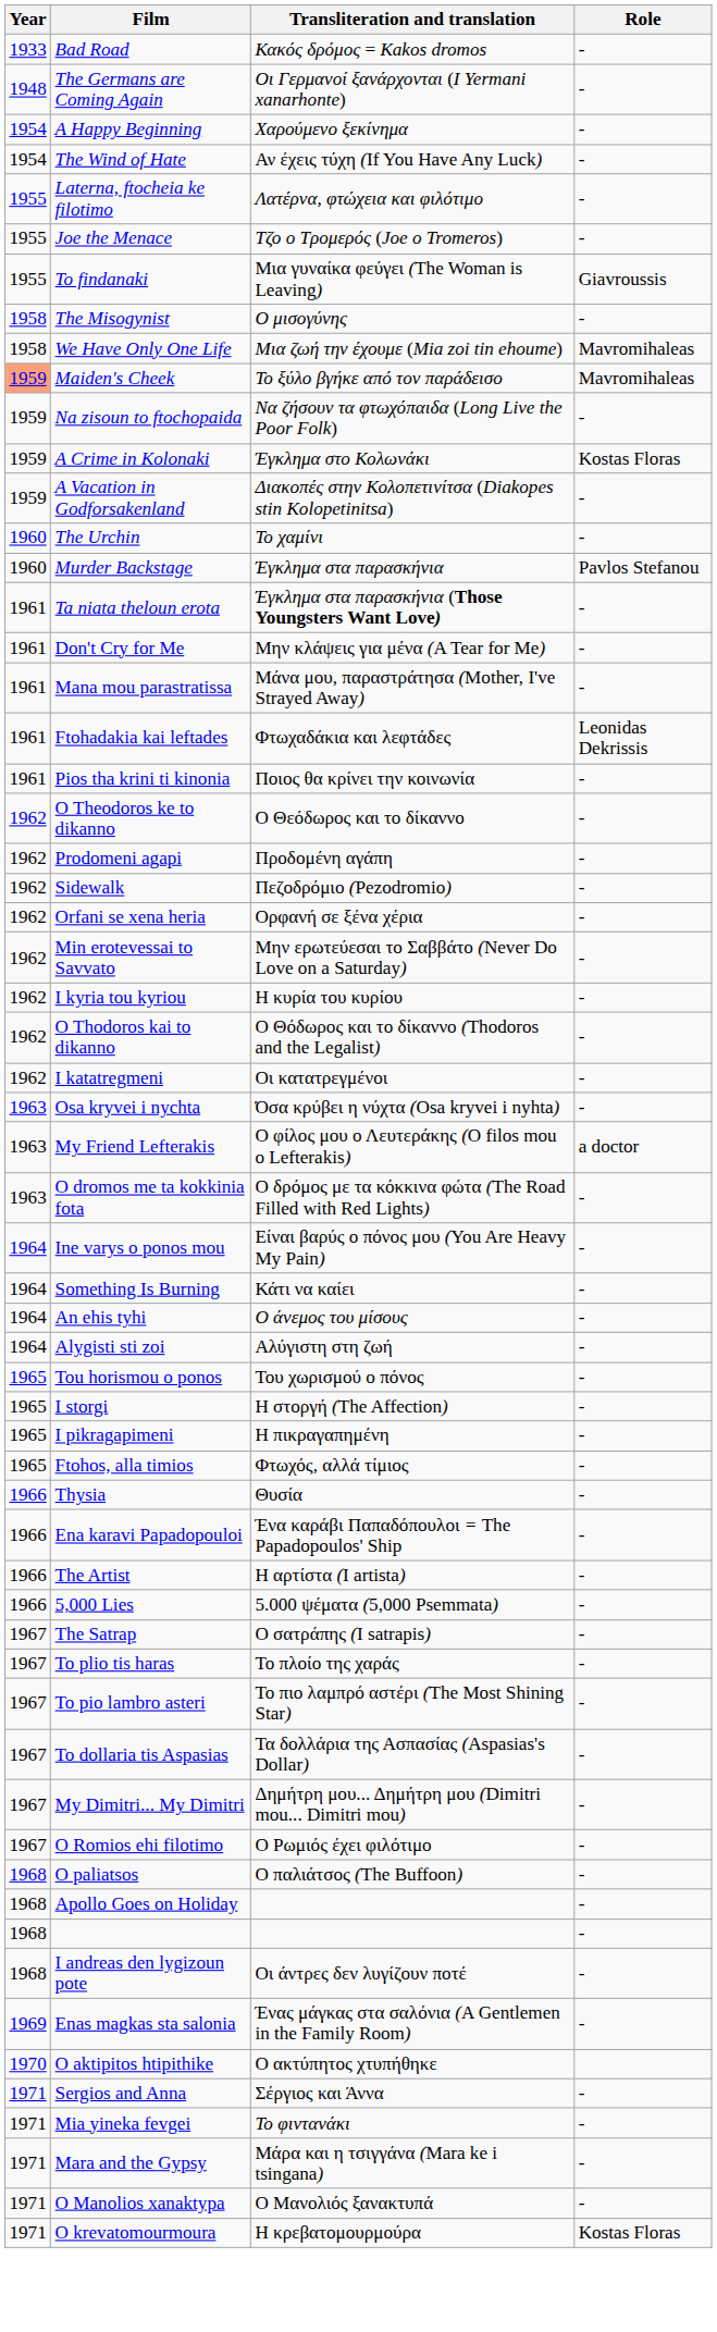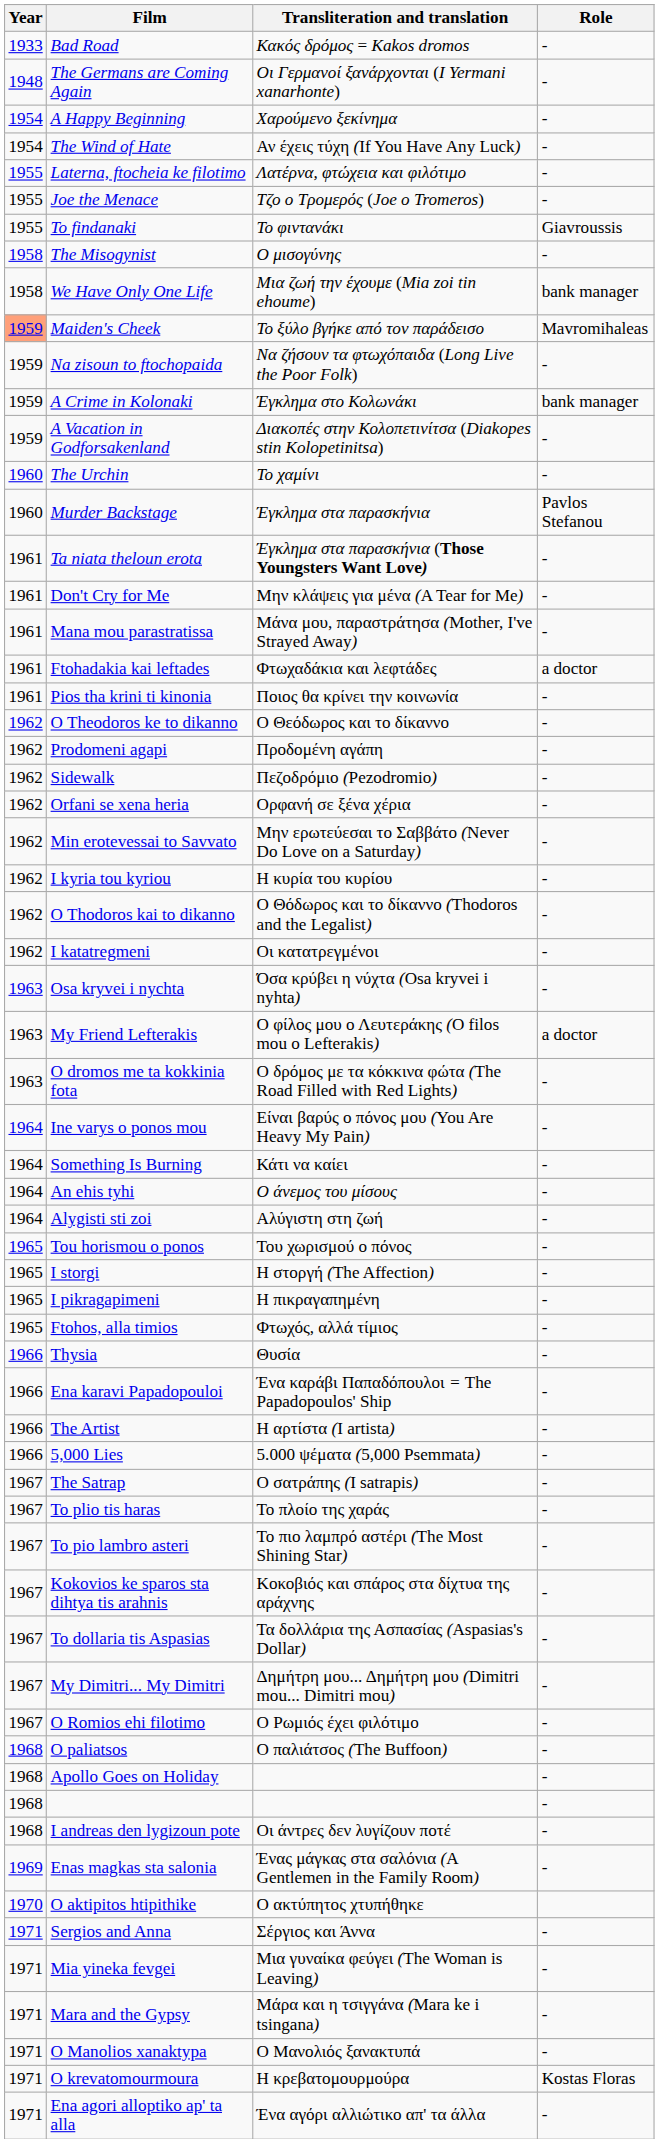 <table class="wikitable">
 <tr>
 <th>Year</th>
 <th>Film</th>
 <th>Transliteration and translation</th>
 <th>Role</th>
 </tr>
 <tr>
 <td><a href='#'>1933</a></td>
 <td><em><a href='#'>Bad Road</a></em></td>
 <td><em>Κακός δρόμος</em> = <em>Kakos dromos</em></td>
 <td>-</td>
 </tr>
 <tr>
 <td><a href='#'>1948</a></td>
 <td><em><a href='#'>The Germans are Coming Again</a></em></td>
 <td><em>Oι Γερμανοί ξανάρχονται</em> (<em>I Yermani xanarhonte</em>)</td>
 <td>-</td>
 </tr>
 <tr>
 <td><a href='#'>1954</a></td>
 <td><em><a href='#'>A Happy Beginning</a></em></td>
 <td><em>Χαρούμενο ξεκίνημα</em></td>
 <td>-</td>
 </tr>
 <tr>
 <td>1954</td>
 <td><em><a href='#'>The Wind of Hate</a></em></td>
 <td></em>Αν έχεις τύχη<em> (</em>If You Have Any Luck<em>)</td>
 <td>-</td>
 </tr>
 <tr>
 <td><a href='#'>1955</a></td>
 <td><em><a href='#'>Laterna, ftocheia ke filotimo</a></em></td>
 <td><em>Λατέρνα, φτώχεια και φιλότιμο</em></td>
 <td>-</td>
 </tr>
 <tr>
 <td>1955</td>
 <td><em><a href='#'>Joe the Menace</a></em></td>
 <td><em>Τζο ο Τρομερός</em> (<em>Joe o Tromeros</em>)</td>
 <td>-</td>
 </tr>
 <tr>
 <td>1955</td>
 <td><em><a href='#'>To findanaki</a></em></td>
-<td></em>Μια γυναίκα φεύγει<em> (</em>The Woman is Leaving<em>)</td>
+<td><em>Το φιντανάκι</em></td>
 <td>Giavroussis</td>
 </tr>
 <tr>
 <td><a href='#'>1958</a></td>
 <td><em><a href='#'>The Misogynist</a></em></td>
 <td><em>Ο μισογύνης</em></td>
 <td>-</td>
 </tr>
 <tr>
 <td>1958</td>
 <td><em><a href='#'>We Have Only One Life</a></em></td>
 <td><em>Μια ζωή την έχουμε</em> (<em>Mia zoi tin ehoume</em>)</td>
-<td>Mavromihaleas</td>
+<td>bank manager</td>
 </tr>
 <tr>
 <td style="background: lightsalmon;"><a href='#'>1959</a></td>
 <td><em><a href='#'>Maiden's Cheek</a></em></td>
 <td><em>Το ξύλο βγήκε από τον παράδεισο</em></td>
 <td>Mavromihaleas</td>
 </tr>
 <tr>
 <td>1959</td>
 <td><em><a href='#'>Na zisoun to ftochopaida</a></em></td>
 <td><em>Να ζήσουν τα φτωχόπαιδα</em> (<em>Long Live the Poor Folk</em>)</td>
 <td>-</td>
 </tr>
 <tr>
 <td>1959</td>
 <td><em><a href='#'>A Crime in Kolonaki</a></em></td>
 <td><em>Έγκλημα στο Κολωνάκι</em></td>
-<td>Kostas Floras</td>
+<td>bank manager</td>
 </tr>
 <tr>
 <td>1959</td>
 <td><em><a href='#'>A Vacation in Godforsakenland</a></em></td>
 <td><em>Διακοπές στην Κολοπετινίτσα</em> (<em>Diakopes stin Kolopetinitsa</em>)</td>
 <td>-</td>
 </tr>
 <tr>
 <td><a href='#'>1960</a></td>
 <td><em><a href='#'>The Urchin</a></em></td>
 <td><em>Το χαμίνι</em></td>
 <td>-</td>
 </tr>
 <tr>
 <td>1960</td>
 <td><em><a href='#'>Murder Backstage</a></em></td>
 <td><em>Έγκλημα στα παρασκήνια</em></td>
 <td>Pavlos Stefanou</td>
 </tr>
 <tr>
 <td>1961</td>
 <td><em><a href='#'>Ta niata theloun erota</a></em></td>
 <td><em>Έγκλημα στα παρασκήνια</em> (<strong>Those Youngsters Want Love<em>)</td>
 <td>-</td>
 </tr>
 <tr>
 <td>1961</td>
 <td></em><a href='#'>Don't Cry for Me</a><em></td>
 <td></em>Μην κλάψεις για μένα<em> (</em>A Tear for Me<em>)</td>
 <td>-</td>
 </tr>
 <tr>
 <td>1961</td>
 <td></em><a href='#'>Mana mou parastratissa</a><em></td>
 <td></em>Μάνα μου, παραστράτησα<em> (</em>Mother, I've Strayed Away<em>)</td>
 <td>-</td>
 </tr>
 <tr>
 <td>1961</td>
 <td></em><a href='#'>Ftohadakia kai leftades</a><em></td>
 <td></em>Φτωχαδάκια και λεφτάδες<em></td>
-<td>Leonidas Dekrissis</td>
+<td>a doctor</td>
 </tr>
 <tr>
 <td>1961</td>
 <td></em><a href='#'>Pios tha krini ti kinonia</a><em></td>
 <td></em>Ποιος θα κρίνει την κοινωνία<em></td>
 <td>-</td>
 </tr>
 <tr>
 <td><a href='#'>1962</a></td>
 <td></em><a href='#'>O Theodoros ke to dikanno</a><em></td>
 <td></em>Ο Θεόδωρος και το δίκαννο<em></td>
 <td>-</td>
 </tr>
 <tr>
 <td>1962</td>
 <td></em><a href='#'>Prodomeni agapi</a><em></td>
 <td></em>Προδομένη αγάπη<em></td>
 <td>-</td>
 </tr>
 <tr>
 <td>1962</td>
 <td></em><a href='#'>Sidewalk</a><em></td>
 <td></em>Πεζοδρόμιο<em> (</em>Pezodromio<em>)</td>
 <td>-</td>
 </tr>
 <tr>
 <td>1962</td>
 <td></em><a href='#'>Orfani se xena heria</a><em></td>
 <td></em>Ορφανή σε ξένα χέρια<em></td>
 <td>-</td>
 </tr>
 <tr>
 <td>1962</td>
 <td></em><a href='#'>Min erotevessai to Savvato</a><em></td>
 <td></em>Μην ερωτεύεσαι το Σαββάτο<em> (</em>Never Do Love on a Saturday<em>)</td>
 <td>-</td>
 </tr>
 <tr>
 <td>1962</td>
 <td></em><a href='#'>I kyria tou kyriou</a><em></td>
 <td></em>Η κυρία του κυρίου<em></td>
 <td>-</td>
 </tr>
 <tr>
 <td>1962</td>
 <td></em><a href='#'>O Thodoros kai to dikanno</a><em></td>
 <td></em>Ο Θόδωρος και το δίκαννο<em> (</em>Thodoros and the Legalist<em>)</td>
 <td>-</td>
 </tr>
 <tr>
 <td>1962</td>
 <td></em><a href='#'>I katatregmeni</a><em></td>
 <td></em>Οι κατατρεγμένοι<em></td>
 <td>-</td>
 </tr>
 <tr>
 <td><a href='#'>1963</a></td>
 <td></em><a href='#'>Osa kryvei i nychta</a><em></td>
 <td></em>Όσα κρύβει η νύχτα<em> (</em>Osa kryvei i nyhta<em>)</td>
 <td>-</td>
 </tr>
 <tr>
 <td>1963</td>
 <td></em><a href='#'>My Friend Lefterakis</a><em></td>
 <td></em>Ο φίλος μου ο Λευτεράκης<em> (</em>O filos mou o Lefterakis<em>)</td>
 <td>a doctor</td>
 </tr>
 <tr>
 <td>1963</td>
 <td></em><a href='#'>O dromos me ta kokkinia fota</a><em></td>
 <td></em>Ο δρόμος με τα κόκκινα φώτα<em> (</em>The Road Filled with Red Lights<em>)</td>
 <td>-</td>
 </tr>
 <tr>
 <td><a href='#'>1964</a></td>
 <td></em><a href='#'>Ine varys o ponos mou</a><em></td>
 <td></em>Είναι βαρύς ο πόνος μου<em> (</em>You Are Heavy My Pain<em>)</td>
 <td>-</td>
 </tr>
 <tr>
 <td>1964</td>
 <td></em><a href='#'>Something Is Burning</a><em></td>
 <td></em>Κάτι να καίει<em></td>
 <td>-</td>
 </tr>
 <tr>
 <td>1964</td>
 <td></em><a href='#'>An ehis tyhi</a><em></td>
 <td><em>Ο άνεμος του μίσους</em></td>
 <td>-</td>
 </tr>
 <tr>
 <td>1964</td>
 <td></em><a href='#'>Alygisti sti zoi</a><em></td>
 <td></em>Αλύγιστη στη ζωή<em></td>
 <td>-</td>
 </tr>
 <tr>
 <td><a href='#'>1965</a></td>
 <td></em><a href='#'>Tou horismou o ponos</a><em></td>
 <td></em>Του χωρισμού ο πόνος<em></td>
 <td>-</td>
 </tr>
 <tr>
 <td>1965</td>
 <td></em><a href='#'>I storgi</a><em></td>
 <td></em>Η στοργή<em> (</em>The Affection<em>)</td>
 <td>-</td>
 </tr>
 <tr>
 <td>1965</td>
 <td></em><a href='#'>I pikragapimeni</a><em></td>
 <td></em>Η πικραγαπημένη<em></td>
 <td>-</td>
 </tr>
 <tr>
 <td>1965</td>
 <td></em><a href='#'>Ftohos, alla timios</a><em></td>
 <td></em>Φτωχός, αλλά τίμιος<em></td>
 <td>-</td>
 </tr>
 <tr>
 <td><a href='#'>1966</a></td>
 <td></em><a href='#'>Thysia</a><em></td>
 <td></em>Θυσία<em></td>
 <td>-</td>
 </tr>
 <tr>
 <td>1966</td>
 <td></em><a href='#'>Ena karavi Papadopouloi</a><em></td>
 <td></em>Ένα καράβι Παπαδόπουλοι<em> = </em>The Papadopoulos' Ship<em></td>
 <td>-</td>
 </tr>
 <tr>
 <td>1966</td>
 <td></em><a href='#'>The Artist</a><em></td>
 <td></em>Η αρτίστα<em> (</em>I artista<em>)</td>
 <td>-</td>
 </tr>
 <tr>
 <td>1966</td>
 <td></em><a href='#'>5,000 Lies</a><em></td>
 <td></em>5.000 ψέματα<em> (</em>5,000 Psemmata<em>)</td>
 <td>-</td>
 </tr>
 <tr>
 <td>1967</td>
 <td></em><a href='#'>The Satrap</a><em></td>
 <td></em>Ο σατράπης<em> (</em>I satrapis<em>)</td>
 <td>-</td>
 </tr>
 <tr>
 <td>1967</td>
 <td></em><a href='#'>To plio tis haras</a><em></td>
 <td></em>Το πλοίο της χαράς<em></td>
 <td>-</td>
 </tr>
 <tr>
 <td>1967</td>
 <td></em><a href='#'>To pio lambro asteri</a><em></td>
 <td></em>Το πιο λαμπρό αστέρι<em> (</em>The Most Shining Star<em>)</td>
 <td>-</td>
 </tr>
 <tr>
 <td>1967</td>
+<td></em><a href='#'>Kokovios ke sparos sta dihtya tis arahnis</a><em></td>
+<td></em>Κοκοβιός και σπάρος στα δίχτυα της αράχνης<em></td>
+<td>-</td>
+</tr>
+<tr>
+<td>1967</td>
 <td></em><a href='#'>To dollaria tis Aspasias</a><em></td>
 <td></em>Τα δολλάρια της Ασπασίας<em> (</em>Aspasias's Dollar<em>)</td>
 <td>-</td>
 </tr>
 <tr>
 <td>1967</td>
 <td></em><a href='#'>My Dimitri... My Dimitri</a><em></td>
 <td></em>Δημήτρη μου... Δημήτρη μου<em> (</em>Dimitri mou... Dimitri mou<em>)</td>
 <td>-</td>
 </tr>
 <tr>
 <td>1967</td>
 <td></em><a href='#'>O Romios ehi filotimo</a><em></td>
 <td></em>Ο Ρωμιός έχει φιλότιμο<em></td>
 <td>-</td>
 </tr>
 <tr>
 <td><a href='#'>1968</a></td>
 <td></em><a href='#'>O paliatsos</a><em></td>
 <td></em>Ο παλιάτσος<em> (</em>The Buffoon<em>)</td>
 <td>-</td>
 </tr>
 <tr>
 <td>1968</td>
 <td></em><a href='#'>Apollo Goes on Holiday</a><em></td>
 <td></td>
 <td>-</td>
 </tr>
 <tr>
 <td>1968</td>
 <td></em><em></td>
 <td></td>
 <td>-</td>
 </tr>
 <tr>
 <td>1968</td>
 <td></em><a href='#'>I andreas den lygizoun pote</a><em></td>
 <td></em>Οι άντρες δεν λυγίζουν ποτέ<em></td>
 <td>-</td>
 </tr>
 <tr>
 <td><a href='#'>1969</a></td>
 <td></em><a href='#'>Enas magkas sta salonia</a><em></td>
 <td></em>Ένας μάγκας στα σαλόνια<em> (</em>A Gentlemen in the Family Room<em>)</td>
 <td>-</td>
 </tr>
 <tr>
 <td><a href='#'>1970</a></td>
 <td></em><a href='#'>O aktipitos htipithike</a><em></td>
 <td></em>Ο ακτύπητος χτυπήθηκε<em></td>
 <td></td>
 </tr>
 <tr>
 <td><a href='#'>1971</a></td>
 <td></em><a href='#'>Sergios and Anna</a><em></td>
 <td></em>Σέργιος και Άννα<em></td>
 <td>-</td>
 </tr>
 <tr>
 <td>1971</td>
 <td></em><a href='#'>Mia yineka fevgei</a><em></td>
-<td><em>Το φιντανάκι</em></td>
+<td></em>Μια γυναίκα φεύγει<em> (</em>The Woman is Leaving<em>)</td>
 <td>-</td>
 </tr>
 <tr>
 <td>1971</td>
 <td></em><a href='#'>Mara and the Gypsy</a><em></td>
 <td></em>Μάρα και η τσιγγάνα<em> (</em>Mara ke i tsingana<em>)</td>
 <td>-</td>
 </tr>
 <tr>
 <td>1971</td>
 <td></em><a href='#'>O Manolios xanaktypa</a><em></td>
 <td></em>Ο Μανολιός ξανακτυπά<em></td>
 <td>-</td>
 </tr>
 <tr>
 <td>1971</td>
 <td></em><a href='#'>O krevatomourmoura</a><em></td>
 <td></em>Η κρεβατομουρμούρα<em></td>
 <td>Kostas Floras</td>
 </tr>
+<tr>
+<td>1971</td>
+<td></em><a href='#'>Ena agori alloptiko ap' ta alla</a><em></td>
+<td></em>Ένα αγόρι αλλιώτικο απ' τα άλλα<em></td>
+<td>-</td>
+</tr>
 </table>
